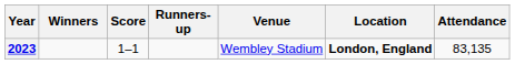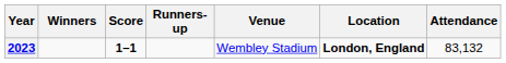 <table class="sortable wikitable plainrowheaders" style="text-align:center">
 <tr>
 <th scope="col">Year</th>
 <th scope="col" style="width:80px">Winners</th>
 <th scope="col">Score</th>
 <th scope="col" style="width:80px">Runners-up</th>
 <th scope="col">Venue</th>
 <th scope="col">Location</th>
 <th scope="col">Attendance</th>
 </tr>
 <tr>
 <th scope="row" style="text-align:center"><a href='#'>2023</a></th>
 <td><strong></strong></td>
-<td>1–1<br></td>
+<td><strong>1–1<br></strong></td>
 <td></td>
 <td style="text-align:left"><a href='#'>Wembley Stadium</a></td>
 <td style="text-align:left"><strong>London, England</strong></td>
-<td>83,135</td>
+<td>83,132</td>
 </tr>
 </table>
